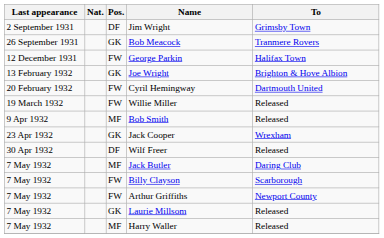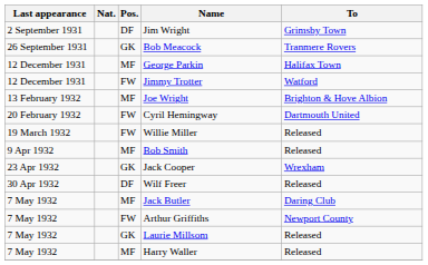 <table class="wikitable" style="font-size: 95%; text-align: left;">
 <tr>
 <th width=125>Last appearance</th>
 <th>Nat.</th>
 <th>Pos.</th>
 <th width=200>Name</th>
 <th width=200>To</th>
 </tr>
 <tr>
 <td>2 September 1931</td>
 <td></td>
 <td>DF</td>
 <td>Jim Wright</td>
 <td><a href='#'>Grimsby Town</a></td>
 </tr>
 <tr>
 <td>26 September 1931</td>
 <td></td>
 <td>GK</td>
 <td><a href='#'>Bob Meacock</a></td>
 <td><a href='#'>Tranmere Rovers</a></td>
 </tr>
 <tr>
 <td>12 December 1931</td>
 <td></td>
-<td>FW</td>
+<td>MF</td>
 <td><a href='#'>George Parkin</a></td>
 <td><a href='#'>Halifax Town</a></td>
 </tr>
 <tr>
+<td>12 December 1931</td>
+<td></td>
+<td>FW</td>
+<td><a href='#'>Jimmy Trotter</a></td>
+<td><a href='#'>Watford</a></td>
+</tr>
+<tr>
 <td>13 February 1932</td>
 <td></td>
-<td>GK</td>
+<td>MF</td>
 <td><a href='#'>Joe Wright</a></td>
 <td><a href='#'>Brighton & Hove Albion</a></td>
 </tr>
 <tr>
 <td>20 February 1932</td>
 <td></td>
 <td>FW</td>
 <td>Cyril Hemingway</td>
 <td><a href='#'>Dartmouth United</a></td>
 </tr>
 <tr>
 <td>19 March 1932</td>
 <td></td>
 <td>FW</td>
 <td>Willie Miller</td>
 <td>Released</td>
 </tr>
 <tr>
 <td>9 Apr 1932</td>
 <td></td>
 <td>MF</td>
 <td><a href='#'>Bob Smith</a></td>
 <td>Released</td>
 </tr>
 <tr>
 <td>23 Apr 1932</td>
 <td></td>
 <td>GK</td>
 <td>Jack Cooper</td>
 <td><a href='#'>Wrexham</a></td>
 </tr>
 <tr>
 <td>30 Apr 1932</td>
 <td></td>
 <td>DF</td>
 <td>Wilf Freer</td>
 <td>Released</td>
 </tr>
 <tr>
 <td>7 May 1932</td>
 <td></td>
 <td>MF</td>
 <td><a href='#'>Jack Butler</a></td>
 <td><a href='#'>Daring Club</a></td>
 </tr>
 <tr>
 <td>7 May 1932</td>
 <td></td>
 <td>FW</td>
-<td><a href='#'>Billy Clayson</a></td>
-<td><a href='#'>Scarborough</a></td>
-</tr>
-<tr>
-<td>7 May 1932</td>
-<td></td>
-<td>FW</td>
 <td>Arthur Griffiths</td>
 <td><a href='#'>Newport County</a></td>
 </tr>
 <tr>
 <td>7 May 1932</td>
 <td></td>
 <td>GK</td>
 <td><a href='#'>Laurie Millsom</a></td>
 <td>Released</td>
 </tr>
 <tr>
 <td>7 May 1932</td>
 <td></td>
 <td>MF</td>
 <td>Harry Waller</td>
 <td>Released</td>
 </tr>
 <tr>
 </tr>
 </table>
